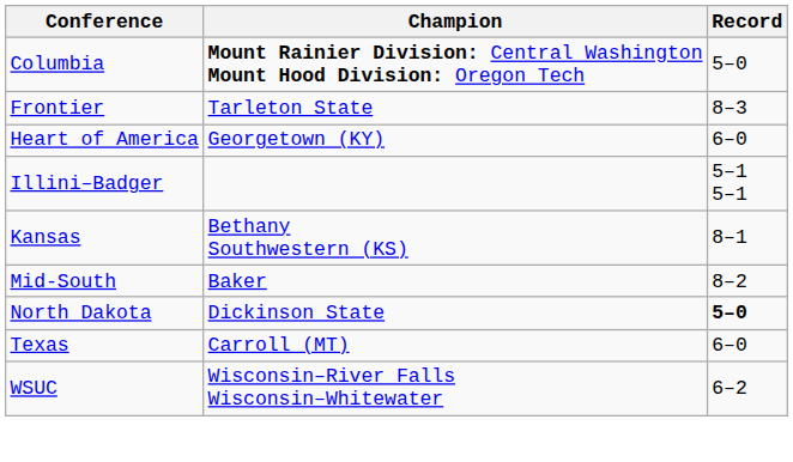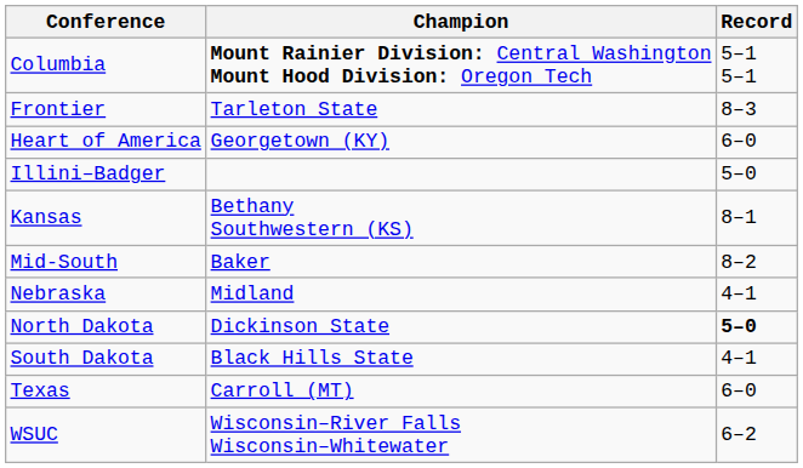 <table class="wikitable">
 <tr>
 <th>Conference</th>
 <th>Champion</th>
 <th>Record</th>
 </tr>
 <tr>
 <td><a href='#'>Columbia</a></td>
 <td><strong>Mount Rainier Division:</strong> <a href='#'>Central Washington</a><br><strong>Mount Hood Division:</strong> <a href='#'>Oregon Tech</a></td>
-<td>5–0</td>
+<td>5–1<br>5–1</td>
 </tr>
 <tr>
 <td><a href='#'>Frontier</a></td>
 <td><a href='#'>Tarleton State</a></td>
 <td>8–3</td>
 </tr>
 <tr>
 <td><a href='#'>Heart of America</a></td>
 <td><a href='#'>Georgetown (KY)</a></td>
 <td>6–0</td>
 </tr>
 <tr>
 <td><a href='#'>Illini–Badger</a></td>
 <td></td>
-<td>5–1<br>5–1</td>
+<td>5–0</td>
 </tr>
 <tr>
 <td><a href='#'>Kansas</a></td>
 <td><a href='#'>Bethany</a><br><a href='#'>Southwestern (KS)</a></td>
 <td>8–1</td>
 </tr>
 <tr>
 <td><a href='#'>Mid-South</a></td>
 <td><a href='#'>Baker</a></td>
 <td>8–2</td>
 </tr>
 <tr>
+<td><a href='#'>Nebraska</a></td>
+<td><a href='#'>Midland</a></td>
+<td>4–1</td>
+</tr>
+<tr>
 <td><a href='#'>North Dakota</a></td>
 <td><a href='#'>Dickinson State</a></td>
 <td><strong>5–0</strong></td>
+</tr>
+<tr>
+<td><a href='#'>South Dakota</a></td>
+<td><a href='#'>Black Hills State</a></td>
+<td>4–1</td>
 </tr>
 <tr>
 <td><a href='#'>Texas</a></td>
 <td><a href='#'>Carroll (MT)</a></td>
 <td>6–0</td>
 </tr>
 <tr>
 <td><a href='#'>WSUC</a></td>
 <td><a href='#'>Wisconsin–River Falls</a><br><a href='#'>Wisconsin–Whitewater</a></td>
 <td>6–2</td>
 </tr>
 </table>
